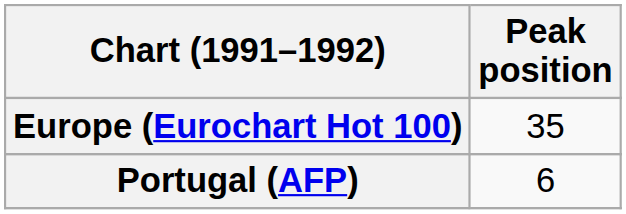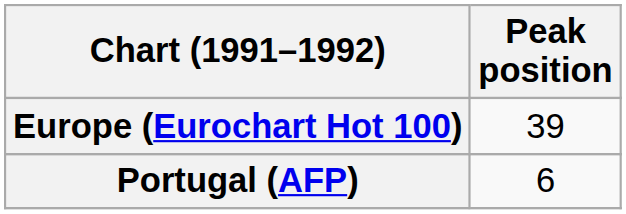 <table class="wikitable sortable plainrowheaders" style="text-align:center">
 <tr>
 <th>Chart (1991–1992)</th>
 <th>Peak<br>position</th>
 </tr>
 <tr>
 </tr>
 <tr>
 <th scope="row">Europe (<a href='#'>Eurochart Hot 100</a>)</th>
-<td>35</td>
+<td>39</td>
 </tr>
 <tr>
 </tr>
 <tr>
 <th scope="row">Portugal (<a href='#'>AFP</a>)</th>
 <td>6</td>
 </tr>
 <tr>
 </tr>
 </table>
